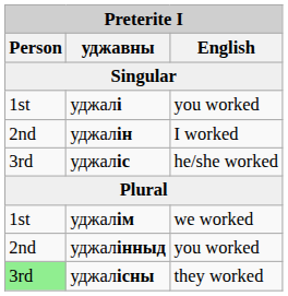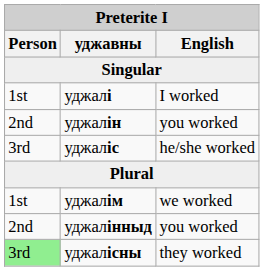 <table class="wikitable">
 <tr>
 <th colspan="5" style="background:#cfcfcf;">Preterite I</th>
 </tr>
 <tr style="background:#dfdfdf;" |>
 <th>Person</th>
 <th>уджавны</th>
 <th>English</th>
 </tr>
 <tr>
 <th colspan="5" style="background:#efefef">Singular</th>
 </tr>
 <tr>
 <td>1st</td>
 <td>уджал<strong>і</strong></td>
-<td>you worked</td>
+<td>I worked</td>
 </tr>
 <tr>
 <td>2nd</td>
 <td>уджал<strong>ін</strong></td>
-<td>I worked</td>
+<td>you worked</td>
 </tr>
 <tr>
 <td>3rd</td>
 <td>уджал<strong>іс</strong></td>
 <td>he/she worked</td>
 </tr>
 <tr>
 <th colspan="5" style="background:#efefef">Plural</th>
 </tr>
 <tr>
 <td>1st</td>
 <td>уджал<strong>ім</strong></td>
 <td>we worked</td>
 </tr>
 <tr>
 <td>2nd</td>
 <td>уджал<strong>інныд</strong></td>
 <td>you worked</td>
 </tr>
 <tr>
 <td style="background: lightgreen;">3rd</td>
 <td>уджал<strong>існы</strong></td>
 <td>they worked</td>
 </tr>
 </table>
